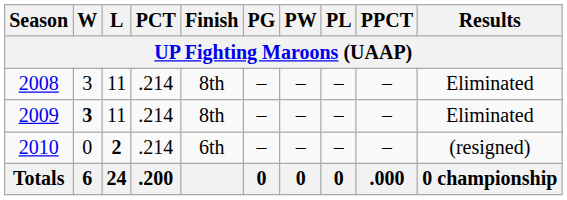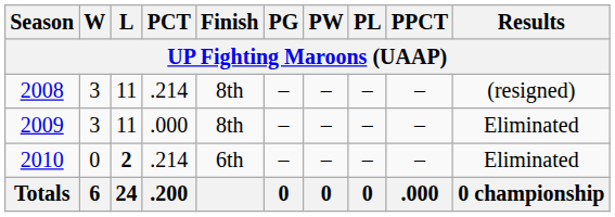 <table class="wikitable sortable" style="text-align:center">
 <tr>
 <th>Season</th>
 <th>W</th>
 <th>L</th>
 <th>PCT</th>
 <th>Finish</th>
 <th>PG</th>
 <th>PW</th>
 <th>PL</th>
 <th>PPCT</th>
 <th>Results</th>
 </tr>
 <tr>
 <th colspan="10"><a href='#'>UP Fighting Maroons</a> (UAAP)</th>
 </tr>
 <tr>
 <td><a href='#'>2008</a></td>
 <td>3</td>
 <td>11</td>
 <td>.214</td>
 <td>8th</td>
 <td>–</td>
 <td>–</td>
 <td>–</td>
 <td>–</td>
-<td>Eliminated</td>
+<td>(resigned)</td>
 </tr>
 <tr>
 <td><a href='#'>2009</a></td>
-<td><strong>3</strong></td>
+<td>3</td>
 <td>11</td>
-<td>.214</td>
+<td>.000</td>
 <td>8th</td>
 <td>–</td>
 <td>–</td>
 <td>–</td>
 <td>–</td>
 <td>Eliminated</td>
 </tr>
 <tr>
 <td><a href='#'>2010</a></td>
 <td>0</td>
 <td><strong>2</strong></td>
 <td>.214</td>
 <td>6th</td>
 <td>–</td>
 <td>–</td>
 <td>–</td>
 <td>–</td>
-<td>(resigned)</td>
+<td>Eliminated</td>
 </tr>
 <tr>
 <th>Totals</th>
 <th>6</th>
 <th>24</th>
 <th>.200</th>
 <th></th>
 <th>0</th>
 <th>0</th>
 <th>0</th>
 <th>.000</th>
 <th>0 championship</th>
 </tr>
 </table>
